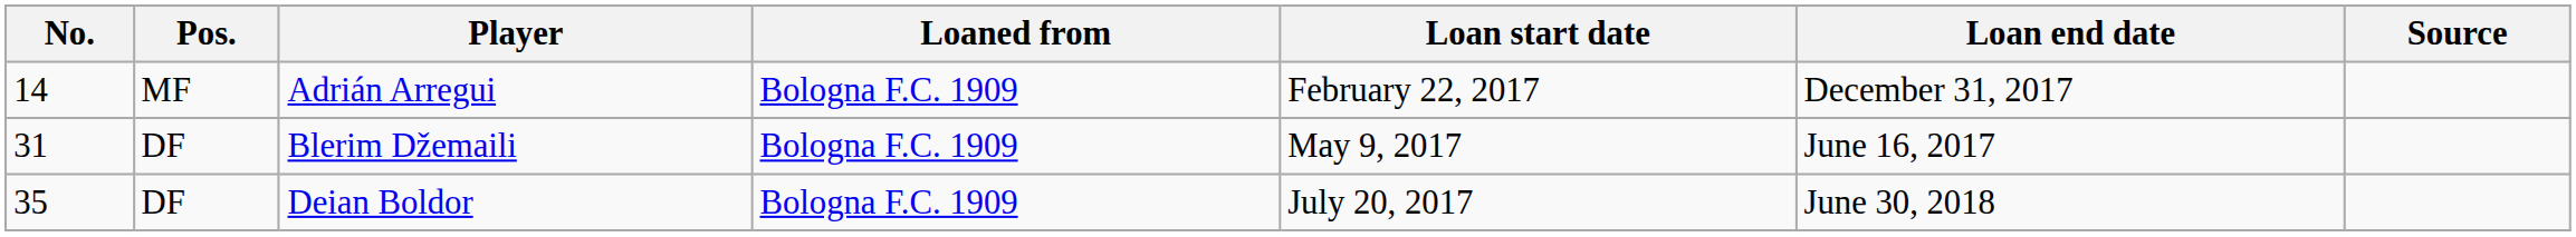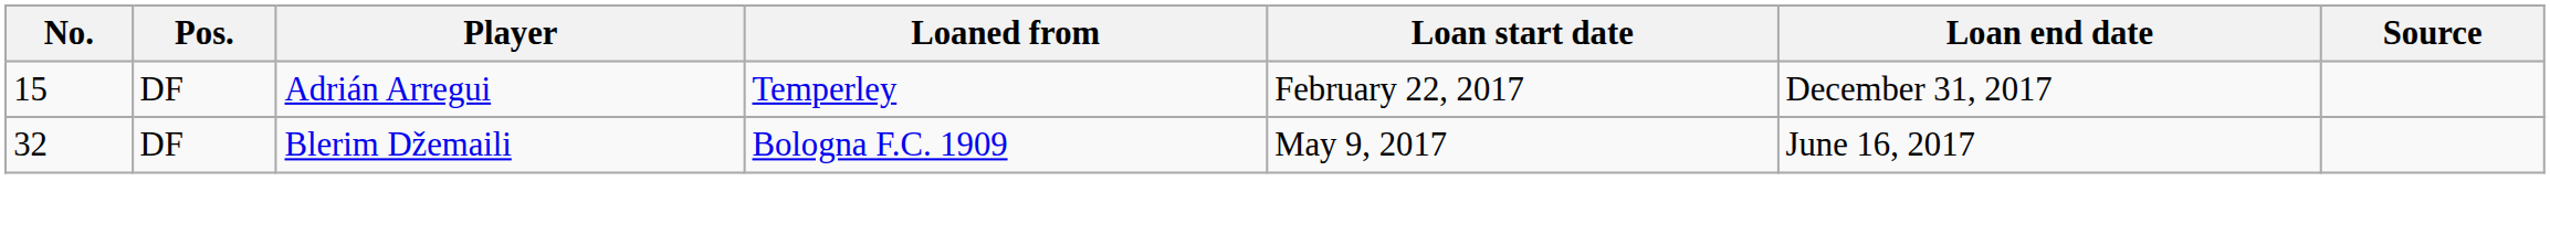 <table class="wikitable sortable" style="width:90%; text-align:center; font-size:95%; text-align:left;">
 <tr>
 <th><strong>No.</strong></th>
 <th><strong>Pos.</strong></th>
 <th><strong>Player</strong></th>
 <th><strong>Loaned from</strong></th>
 <th><strong>Loan start date</strong></th>
 <th><strong>Loan end date</strong></th>
 <th><strong>Source</strong></th>
 </tr>
 <tr>
-<td>14</td>
-<td>MF</td>
+<td>15</td>
+<td>DF</td>
 <td> <a href='#'>Adrián Arregui</a></td>
-<td> <a href='#'>Bologna F.C. 1909</a></td>
+<td> <a href='#'>Temperley</a></td>
 <td>February 22, 2017</td>
 <td>December 31, 2017</td>
 <td></td>
 </tr>
 <tr>
-<td>31</td>
+<td>32</td>
 <td>DF</td>
 <td> <a href='#'>Blerim Džemaili</a></td>
 <td> <a href='#'>Bologna F.C. 1909</a></td>
 <td>May 9, 2017</td>
 <td>June 16, 2017</td>
 <td></td>
 </tr>
-<tr>
-<td>35</td>
-<td>DF</td>
-<td> <a href='#'>Deian Boldor</a></td>
-<td> <a href='#'>Bologna F.C. 1909</a></td>
-<td>July 20, 2017</td>
-<td>June 30, 2018</td>
-<td></td>
-</tr>
 </table>
